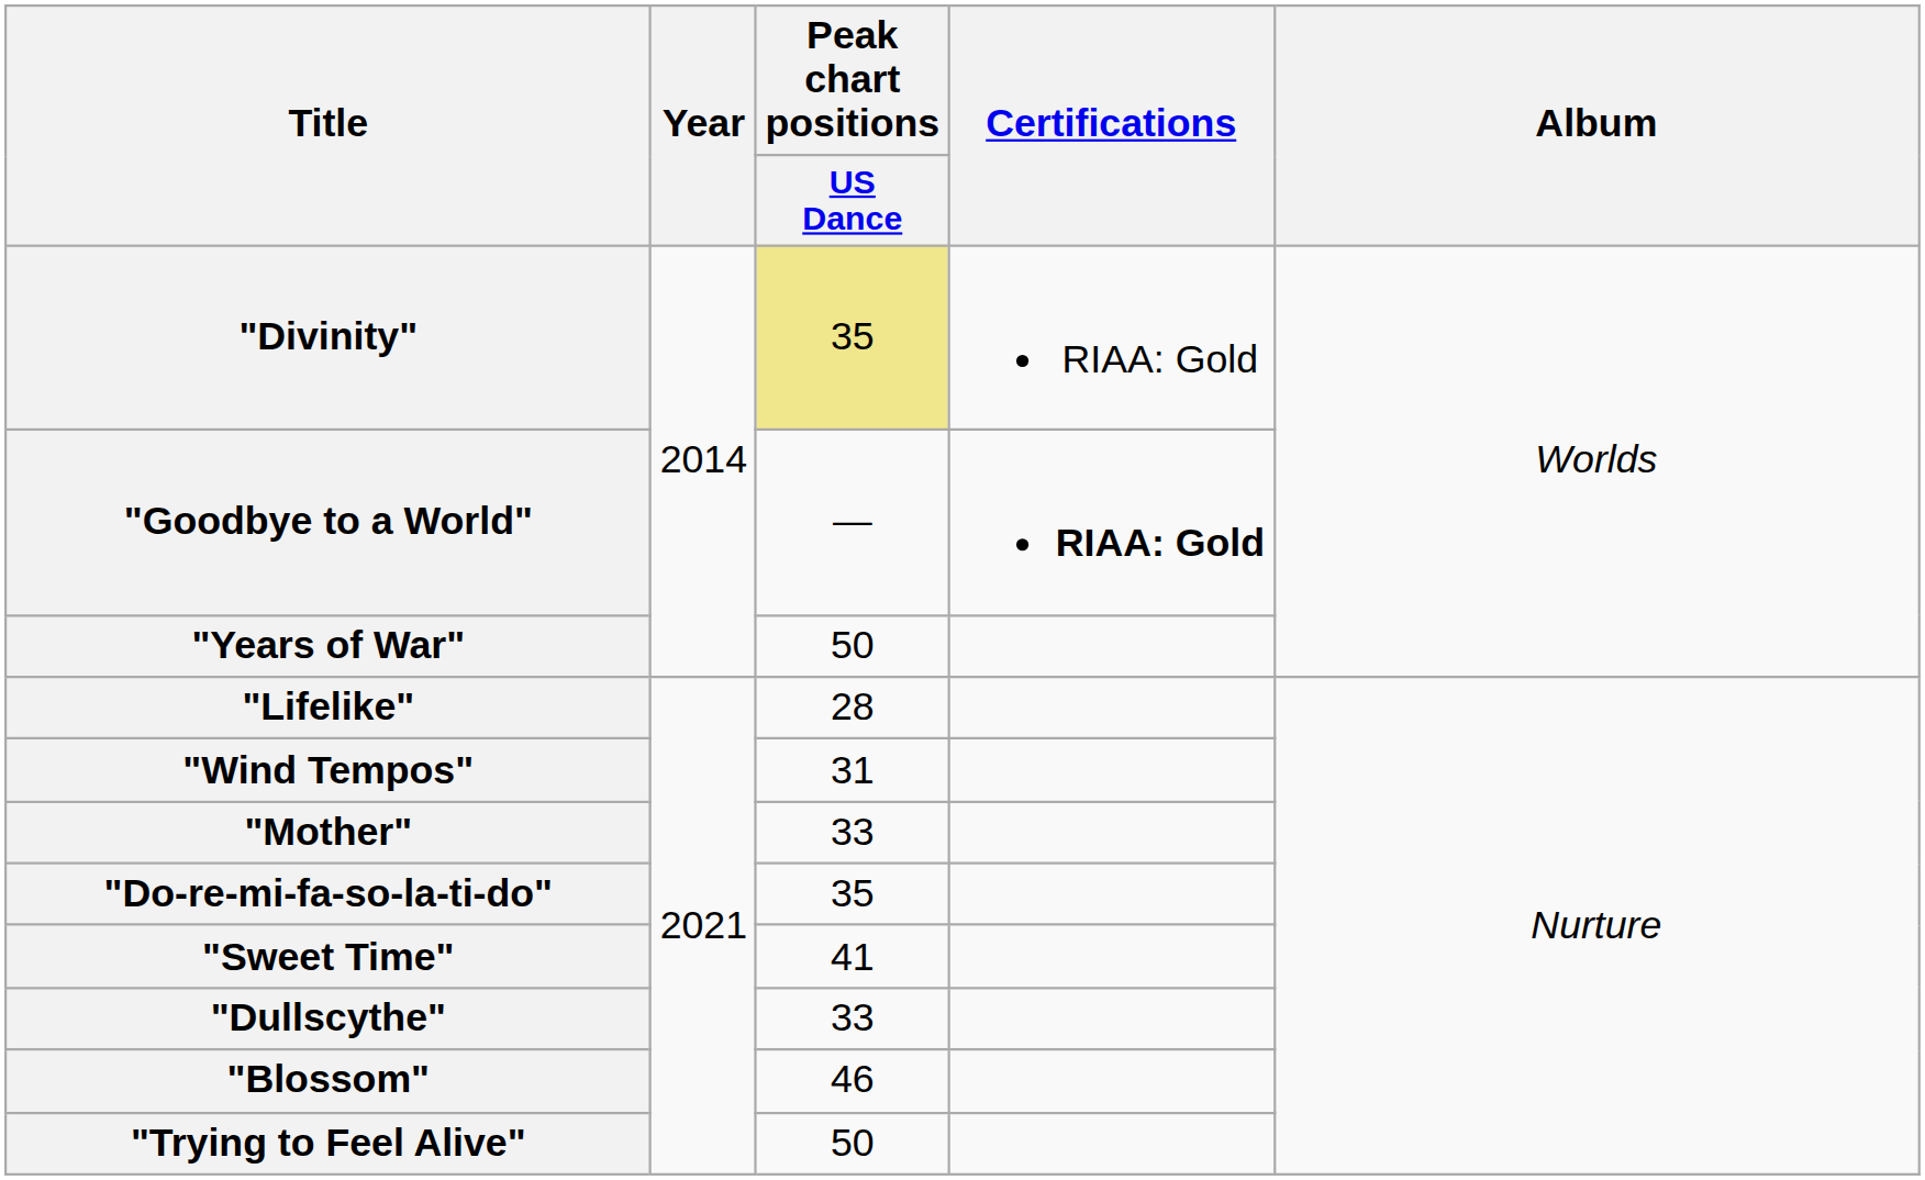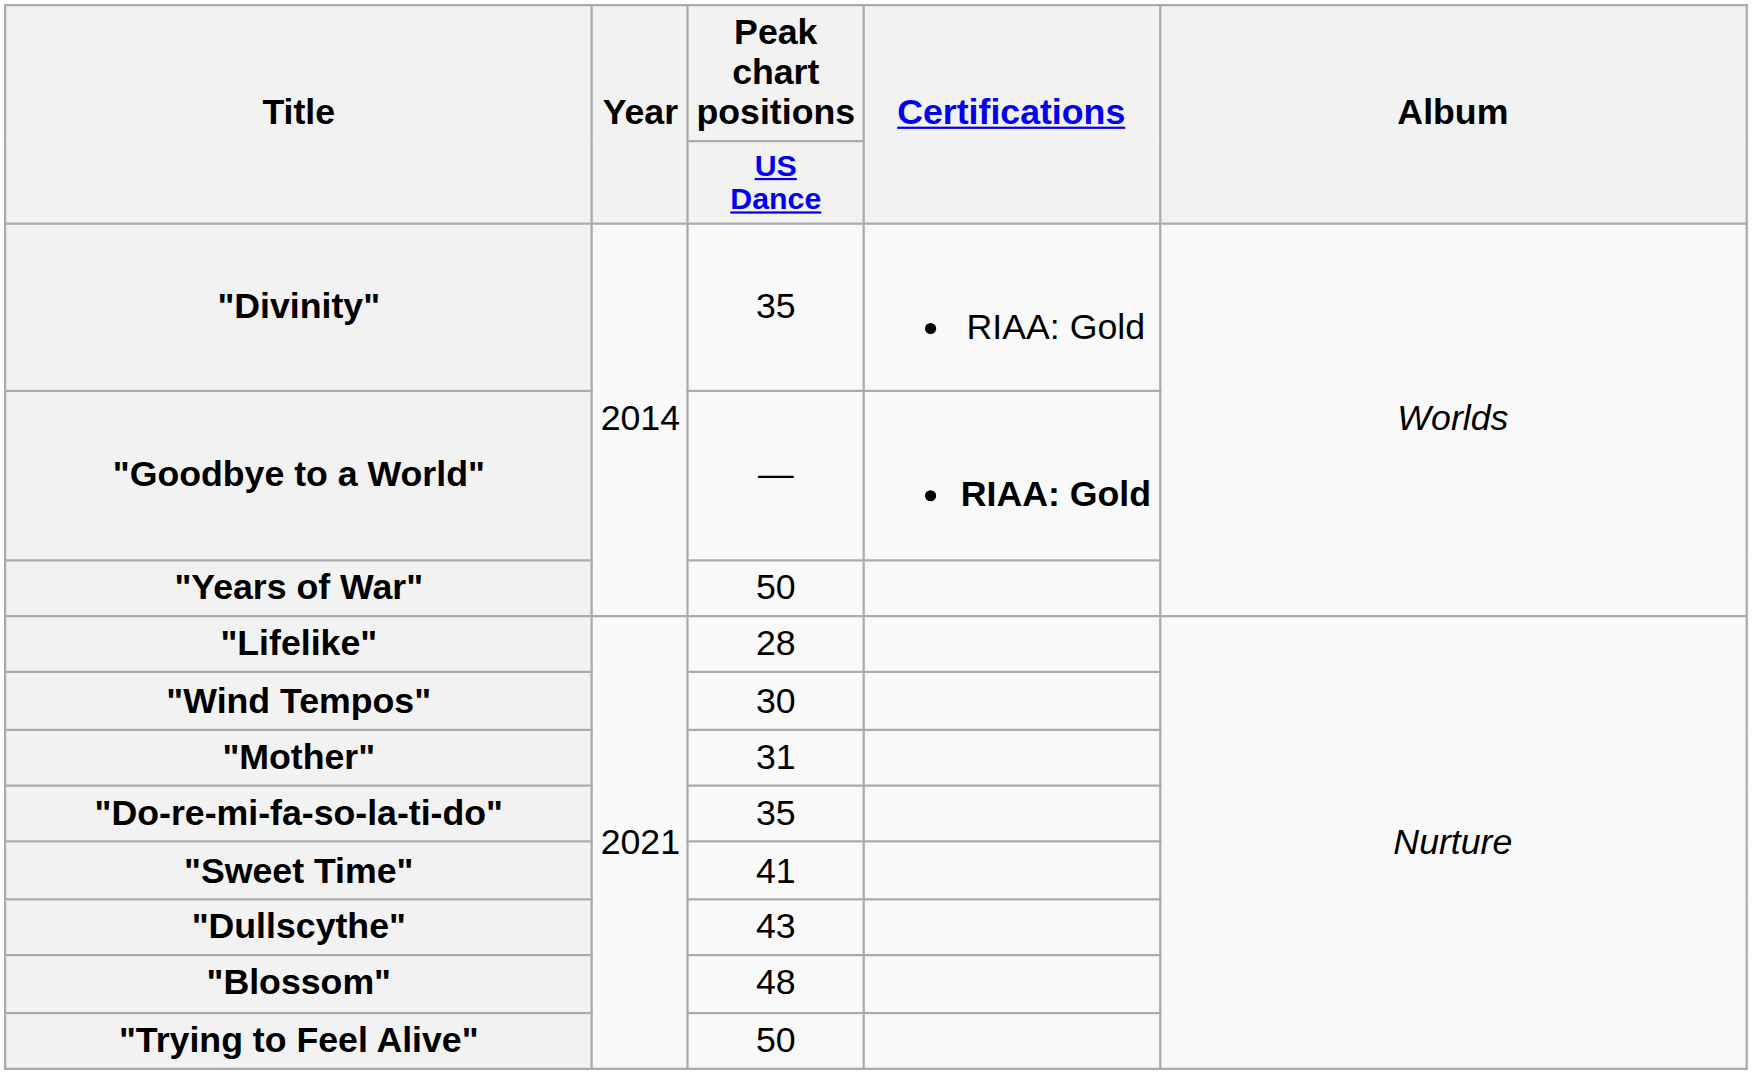 <table class="wikitable plainrowheaders" style="text-align:center;">
 <tr>
 <th scope="col" rowspan="2" style="width:16em">Title</th>
 <th scope="col" rowspan="2">Year</th>
 <th scope="col" colspan="1">Peak chart positions</th>
 <th scope="col" rowspan="2"><a href='#'>Certifications</a></th>
 <th scope="col" rowspan="2" style="width:16em">Album</th>
 </tr>
 <tr>
 <th scope="col" style="width:3em;font-size:85%;"><a href='#'>US<br>Dance</a><br></th>
 </tr>
 <tr>
 <th scope="row">"Divinity"</th>
 <td rowspan="3">2014</td>
-<td style="background: khaki;">35</td>
+<td>35</td>
 <td><br><ul><li>RIAA: Gold</li></ul></td>
 <td rowspan="3"><em>Worlds</em></td>
 </tr>
 <tr>
 <th scope="row">"Goodbye to a World"</th>
 <td>—</td>
 <td><strong><br><ul><li>RIAA: Gold</li></ul></strong></td>
 </tr>
 <tr>
 <th scope="row">"Years of War"</th>
 <td>50</td>
 <td></td>
 </tr>
 <tr>
 <th scope="row">"Lifelike"</th>
 <td rowspan="8">2021</td>
 <td>28</td>
 <td></td>
 <td rowspan="8"><em>Nurture</em></td>
 </tr>
 <tr>
 <th scope="row">"Wind Tempos"</th>
-<td>31</td>
+<td>30</td>
 <td></td>
 </tr>
 <tr>
 <th scope="row">"Mother"</th>
-<td>33</td>
+<td>31</td>
 <td></td>
 </tr>
 <tr>
 <th scope="row">"Do-re-mi-fa-so-la-ti-do"</th>
 <td>35</td>
 <td></td>
 </tr>
 <tr>
 <th scope="row">"Sweet Time"</th>
 <td>41</td>
 <td></td>
 </tr>
 <tr>
 <th scope="row">"Dullscythe"</th>
-<td>33</td>
+<td>43</td>
 <td></td>
 </tr>
 <tr>
 <th scope="row">"Blossom"</th>
-<td>46</td>
+<td>48</td>
 <td></td>
 </tr>
 <tr>
 <th scope="row">"Trying to Feel Alive"</th>
 <td>50</td>
 <td></td>
 </tr>
 </table>
